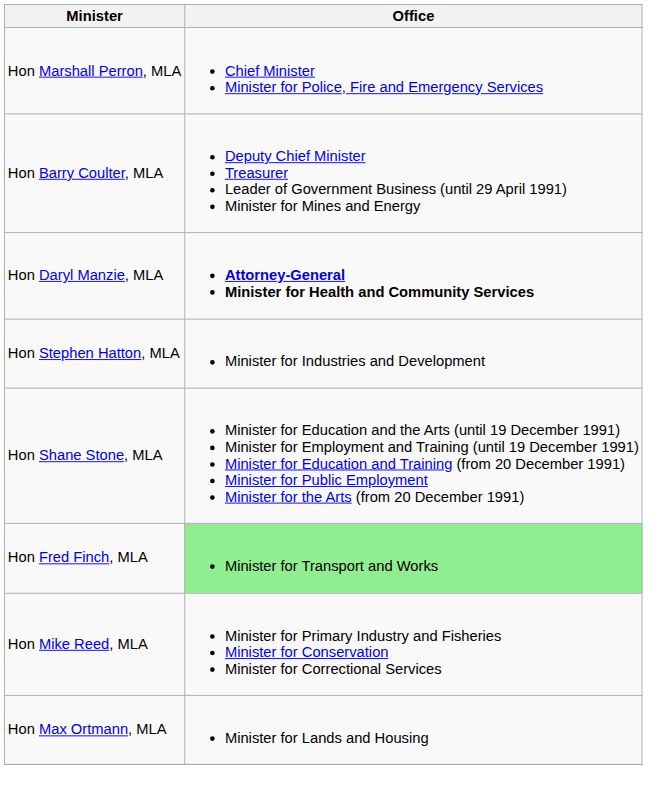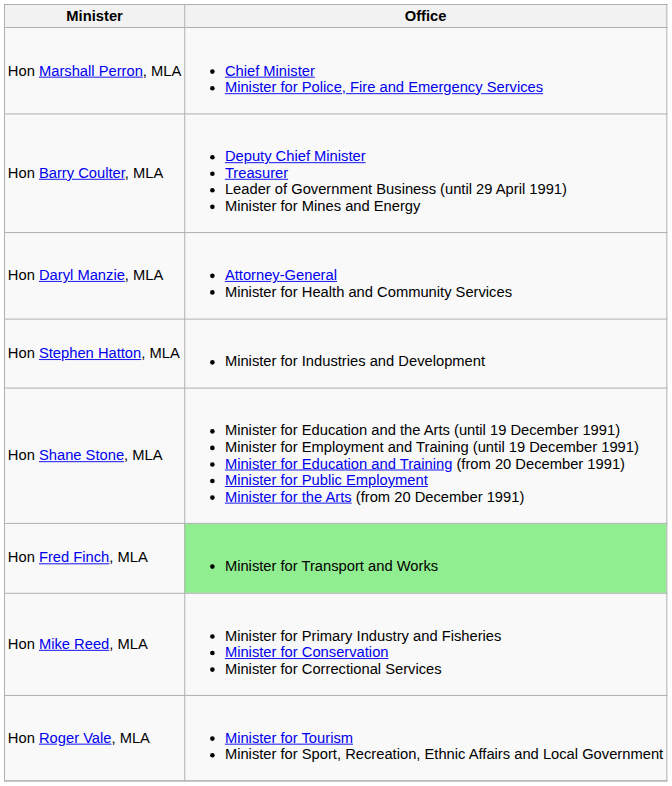 <table class="wikitable">
 <tr>
 <th>Minister</th>
 <th>Office</th>
 </tr>
 <tr>
 <td>Hon <a href='#'>Marshall Perron</a>, MLA</td>
 <td><br><ul><li><a href='#'>Chief Minister</a></li><li><a href='#'>Minister for Police, Fire and Emergency Services</a></li></ul></td>
 </tr>
 <tr>
 <td>Hon <a href='#'>Barry Coulter</a>, MLA</td>
 <td><br><ul><li><a href='#'>Deputy Chief Minister</a></li><li><a href='#'>Treasurer</a></li><li>Leader of Government Business (until 29 April 1991)</li><li>Minister for Mines and Energy</li></ul></td>
 </tr>
 <tr>
 <td>Hon <a href='#'>Daryl Manzie</a>, MLA</td>
-<td><strong><br><ul><li><a href='#'>Attorney-General</a></li><li>Minister for Health and Community Services</li></ul></strong></td>
+<td><br><ul><li><a href='#'>Attorney-General</a></li><li>Minister for Health and Community Services</li></ul></td>
 </tr>
 <tr>
 <td>Hon <a href='#'>Stephen Hatton</a>, MLA</td>
 <td><br><ul><li>Minister for Industries and Development</li></ul></td>
 </tr>
 <tr>
 <td>Hon <a href='#'>Shane Stone</a>, MLA</td>
 <td><br><ul><li>Minister for Education and the Arts (until 19 December 1991)</li><li>Minister for Employment and Training (until 19 December 1991)</li><li><a href='#'>Minister for Education and Training</a> (from 20 December 1991)</li><li><a href='#'>Minister for Public Employment</a></li><li><a href='#'>Minister for the Arts</a> (from 20 December 1991)</li></ul></td>
 </tr>
 <tr>
 <td>Hon <a href='#'>Fred Finch</a>, MLA</td>
 <td style="background: lightgreen;"><br><ul><li>Minister for Transport and Works</li></ul></td>
 </tr>
 <tr>
 <td>Hon <a href='#'>Mike Reed</a>, MLA</td>
 <td><br><ul><li>Minister for Primary Industry and Fisheries</li><li><a href='#'>Minister for Conservation</a></li><li>Minister for Correctional Services</li></ul></td>
 </tr>
 <tr>
-<td>Hon <a href='#'>Max Ortmann</a>, MLA</td>
-<td><br><ul><li>Minister for Lands and Housing</li></ul></td>
+<td>Hon <a href='#'>Roger Vale</a>, MLA</td>
+<td><br><ul><li><a href='#'>Minister for Tourism</a></li><li>Minister for Sport, Recreation, Ethnic Affairs and Local Government</li></ul></td>
 </tr>
 <tr>
 </tr>
 </table>
